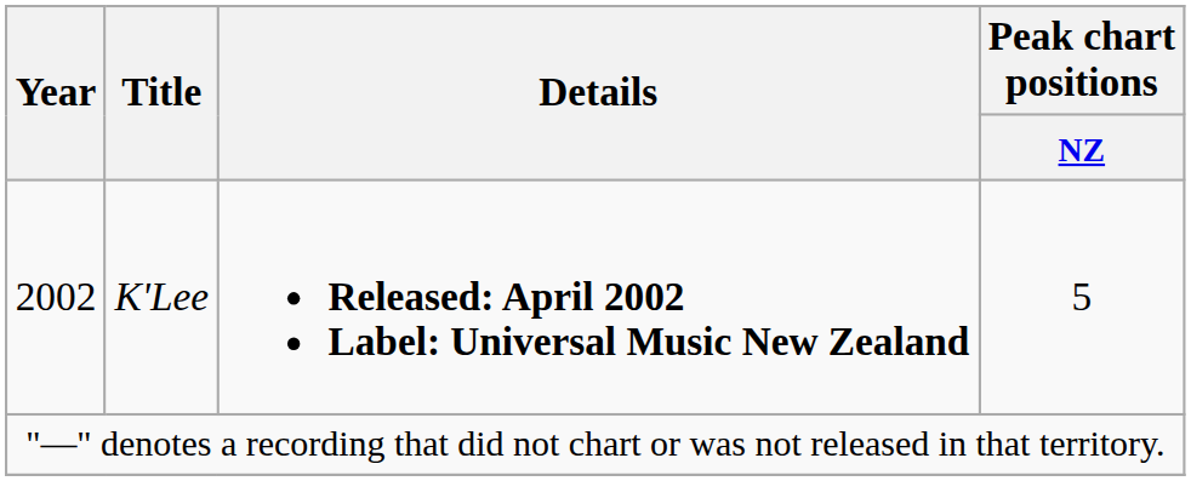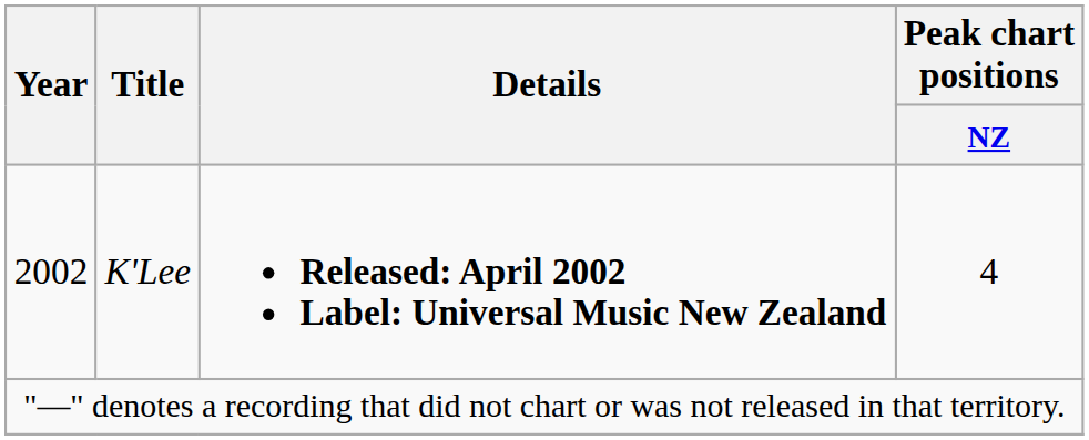 <table class="wikitable plainrowheaders">
 <tr>
 <th rowspan="2">Year</th>
 <th rowspan="2">Title</th>
 <th rowspan="2">Details</th>
 <th>Peak chart<br>positions</th>
 </tr>
 <tr>
 <th><small><a href='#'>NZ</a></small></th>
 </tr>
 <tr>
 <td>2002</td>
 <td><em>K'Lee</em></td>
 <td><strong><br><ul><li>Released: April 2002</li><li>Label: Universal Music New Zealand</li></ul></strong></td>
-<td align="center">5</td>
+<td align="center">4</td>
 </tr>
 <tr>
 <td colspan="4" style="font-size:90%" align="center">"—" denotes a recording that did not chart or was not released in that territory.</td>
 </tr>
 <tr>
 </tr>
 </table>
